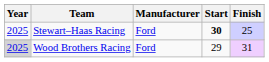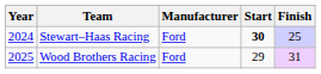 <table class="wikitable" style="font-size: 90%;">
 <tr>
 <th>Year</th>
 <th>Team</th>
 <th>Manufacturer</th>
 <th>Start</th>
 <th>Finish</th>
 </tr>
 <tr>
-<td><a href='#'>2025</a></td>
+<td><a href='#'>2024</a></td>
 <td><a href='#'>Stewart–Haas Racing</a></td>
 <td><a href='#'>Ford</a></td>
 <td align=center><strong>30</strong></td>
 <td align=center style="background:#CFCFFF;">25</td>
 </tr>
 <tr>
-<td style="background: lightgrey;"><a href='#'>2025</a></td>
+<td><a href='#'>2025</a></td>
 <td><a href='#'>Wood Brothers Racing</a></td>
 <td><a href='#'>Ford</a></td>
 <td align=center>29</td>
 <td align=center style="background:#EFCFFF;">31</td>
 </tr>
 </table>
